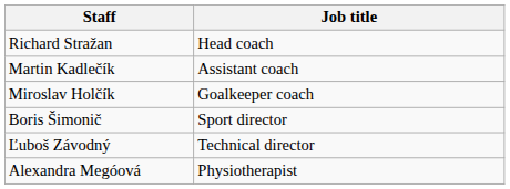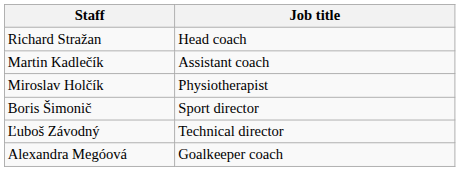 <table class="wikitable">
 <tr>
 <th width=180>Staff</th>
 <th width=300>Job title</th>
 </tr>
 <tr>
 <td> Richard Stražan</td>
 <td>Head coach</td>
 </tr>
 <tr>
 <td> Martin Kadlečík</td>
 <td>Assistant coach</td>
 </tr>
 <tr>
 <td> Miroslav Holčík</td>
-<td>Goalkeeper coach</td>
+<td>Physiotherapist</td>
 </tr>
 <tr>
 <td> Boris Šimonič</td>
 <td>Sport director</td>
 </tr>
 <tr>
 <td> Ľuboš Závodný</td>
 <td>Technical director</td>
 </tr>
 <tr>
 <td> Alexandra Megóová</td>
-<td>Physiotherapist</td>
+<td>Goalkeeper coach</td>
 </tr>
 </table>
